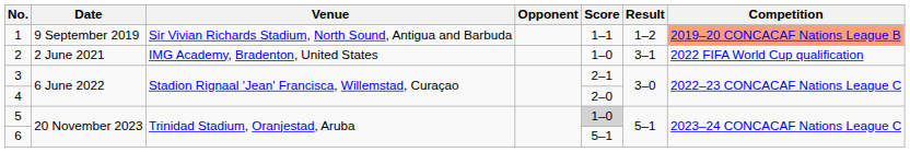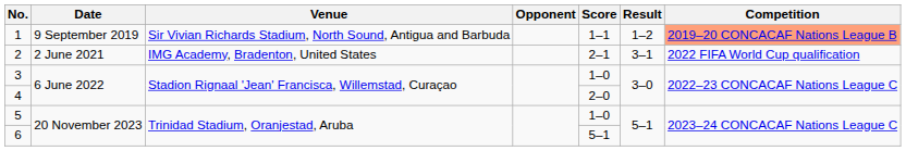 <table class="wikitable sortable">
 <tr>
 <th scope="col">No.</th>
 <th scope="col">Date</th>
 <th scope="col">Venue</th>
 <th scope="col">Opponent</th>
 <th scope="col">Score</th>
 <th scope="col">Result</th>
 <th scope="col">Competition</th>
 </tr>
 <tr>
 <td align="center">1</td>
 <td>9 September 2019</td>
 <td><a href='#'>Sir Vivian Richards Stadium</a>, <a href='#'>North Sound</a>, Antigua and Barbuda</td>
 <td></td>
 <td align="center">1–1</td>
 <td align="center">1–2</td>
 <td style="background: lightsalmon;"><a href='#'>2019–20 CONCACAF Nations League B</a></td>
 </tr>
 <tr>
 <td align="center">2</td>
 <td>2 June 2021</td>
 <td><a href='#'>IMG Academy</a>, <a href='#'>Bradenton</a>, United States</td>
 <td></td>
-<td align="center">1–0</td>
+<td align="center">2–1</td>
 <td align="center">3–1</td>
 <td><a href='#'>2022 FIFA World Cup qualification</a></td>
 </tr>
 <tr>
 <td align="center">3</td>
 <td rowspan="2">6 June 2022</td>
 <td rowspan="2"><a href='#'>Stadion Rignaal 'Jean' Francisca</a>, <a href='#'>Willemstad</a>, Curaçao</td>
 <td rowspan="2"></td>
-<td align="center">2–1</td>
+<td align="center">1–0</td>
 <td rowspan="2" align="center">3–0</td>
 <td rowspan="2"><a href='#'>2022–23 CONCACAF Nations League C</a></td>
 </tr>
 <tr>
 <td align="center">4</td>
 <td align="center">2–0</td>
 </tr>
 <tr>
 <td align="center">5</td>
 <td rowspan="2">20 November 2023</td>
 <td rowspan="2"><a href='#'>Trinidad Stadium</a>, <a href='#'>Oranjestad</a>, Aruba</td>
 <td rowspan="2"></td>
-<td align="center" style="background: lightgrey;">1–0</td>
+<td align="center">1–0</td>
 <td rowspan="2" align="center">5–1</td>
 <td rowspan="2"><a href='#'>2023–24 CONCACAF Nations League C</a></td>
 </tr>
 <tr>
 <td align="center">6</td>
 <td align="center">5–1</td>
 </tr>
 </table>
